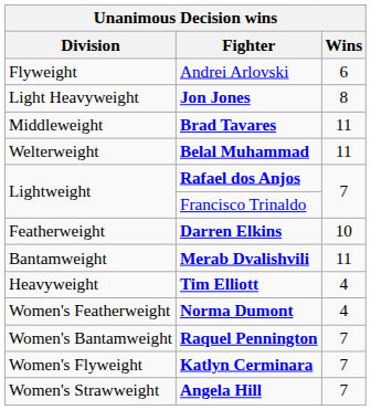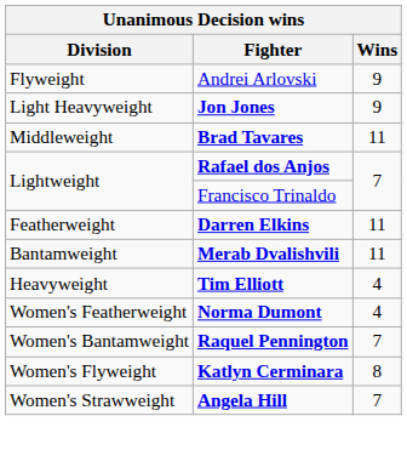 <table class=wikitable>
 <tr>
 <th colspan=3>Unanimous Decision wins</th>
 </tr>
 <tr>
 <th>Division</th>
 <th>Fighter</th>
 <th>Wins</th>
 </tr>
 <tr>
 <td>Flyweight</td>
 <td> <a href='#'>Andrei Arlovski</a></td>
-<td align=center>6</td>
+<td align=center>9</td>
 </tr>
 <tr>
 <td>Light Heavyweight</td>
 <td> <strong><a href='#'>Jon Jones</a></strong></td>
-<td align=center>8</td>
+<td align=center>9</td>
 </tr>
 <tr>
 <td>Middleweight</td>
 <td> <strong><a href='#'>Brad Tavares</a></strong></td>
-<td align=center>11</td>
-</tr>
-<tr>
-<td>Welterweight</td>
-<td> <strong><a href='#'>Belal Muhammad</a></strong></td>
 <td align=center>11</td>
 </tr>
 <tr>
 <td rowspan=2>Lightweight</td>
 <td> <strong><a href='#'>Rafael dos Anjos</a></strong></td>
 <td rowspan=2 align=center>7</td>
 </tr>
 <tr>
 <td> <a href='#'>Francisco Trinaldo</a></td>
 </tr>
 <tr>
 <td>Featherweight</td>
 <td> <strong><a href='#'>Darren Elkins</a></strong></td>
-<td align=center>10</td>
+<td align=center>11</td>
 </tr>
 <tr>
 <td>Bantamweight</td>
 <td> <strong><a href='#'>Merab Dvalishvili</a></strong></td>
 <td align=center>11</td>
 </tr>
 <tr>
 <td>Heavyweight</td>
 <td> <strong><a href='#'>Tim Elliott</a></strong></td>
 <td align=center>4</td>
 </tr>
 <tr>
 <td>Women's Featherweight</td>
 <td> <strong><a href='#'>Norma Dumont</a></strong></td>
 <td align=center>4</td>
 </tr>
 <tr>
 <td>Women's Bantamweight</td>
 <td> <strong><a href='#'>Raquel Pennington</a></strong></td>
 <td align=center>7</td>
 </tr>
 <tr>
 <td>Women's Flyweight</td>
 <td> <strong><a href='#'>Katlyn Cerminara</a></strong></td>
-<td align=center>7</td>
+<td align=center>8</td>
 </tr>
 <tr>
 <td>Women's Strawweight</td>
 <td> <strong><a href='#'>Angela Hill</a></strong></td>
 <td align=center>7</td>
 </tr>
 </table>
